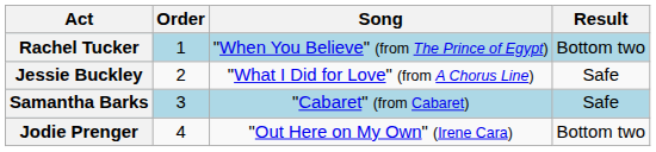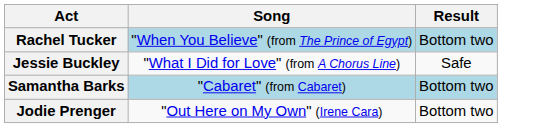 <table class="wikitable plainrowheaders" style="text-align:center;">
 <tr>
 <th scope="col">Act</th>
-<th scope="col">Order</th>
 <th scope="col">Song</th>
 <th scope="col">Result</th>
 </tr>
 <tr style = "background:lightblue">
 <th scope="row">Rachel Tucker</th>
-<td>1</td>
 <td>"<a href='#'>When You Believe</a>" <small>(from <em><a href='#'>The Prince of Egypt</a></em>)</small></td>
 <td>Bottom two</td>
 </tr>
 <tr>
 <th scope="row">Jessie Buckley</th>
-<td>2</td>
 <td>"<a href='#'>What I Did for Love</a>"  <small>(from <em><a href='#'>A Chorus Line</a></em>)</small></td>
 <td>Safe</td>
 </tr>
 <tr style="background:lightblue;">
 <th scope="row">Samantha Barks</th>
-<td>3</td>
 <td>"<a href='#'>Cabaret</a>" <small>(from <a href='#'>Cabaret</a>)</small></td>
-<td>Safe</td>
+<td>Bottom two</td>
 </tr>
 <tr>
 <th scope="row">Jodie Prenger</th>
-<td>4</td>
 <td>"<a href='#'>Out Here on My Own</a>" <small>(<a href='#'>Irene Cara</a>)</small></td>
 <td>Bottom two</td>
 </tr>
 </table>
